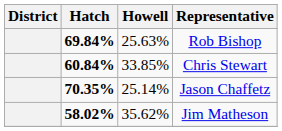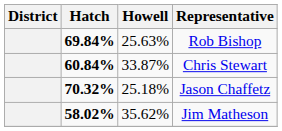 <table class=wikitable>
 <tr>
 <th>District</th>
 <th>Hatch</th>
 <th>Howell</th>
 <th>Representative</th>
 </tr>
 <tr align=center>
 <th></th>
 <td><strong>69.84%</strong></td>
 <td>25.63%</td>
 <td><a href='#'>Rob Bishop</a></td>
 </tr>
 <tr align=center>
 <th></th>
 <td><strong>60.84%</strong></td>
-<td>33.85%</td>
+<td>33.87%</td>
 <td><a href='#'>Chris Stewart</a></td>
 </tr>
 <tr align=center>
 <th></th>
-<td><strong>70.35%</strong></td>
-<td>25.14%</td>
+<td><strong>70.32%</strong></td>
+<td>25.18%</td>
 <td><a href='#'>Jason Chaffetz</a></td>
 </tr>
 <tr align=center>
 <th></th>
 <td><strong>58.02%</strong></td>
 <td>35.62%</td>
 <td><a href='#'>Jim Matheson</a></td>
 </tr>
 <tr align=center>
 </tr>
 </table>
